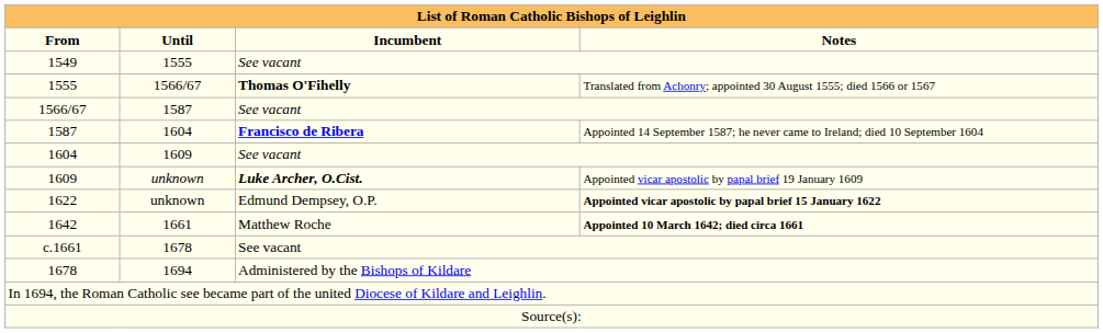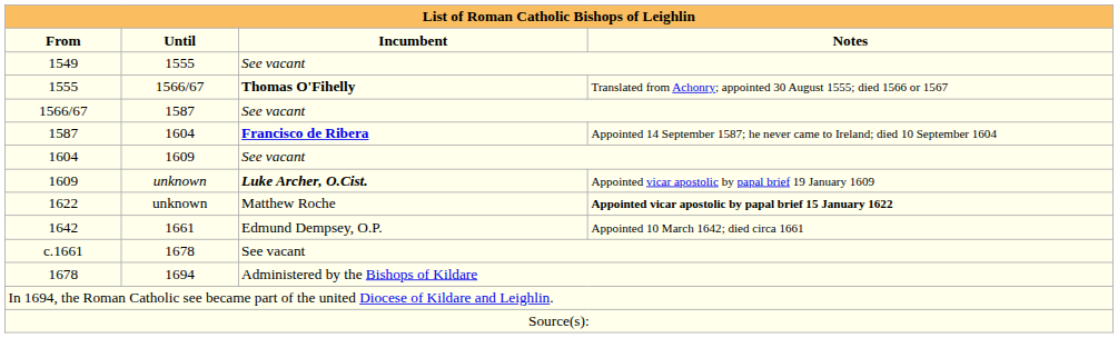 <table class="wikitable" style="width:95%;" border="1" cellpadding="2">
 <tr>
 <th style="background-color:#FABE60" colspan="4">List of Roman Catholic Bishops of Leighlin</th>
 </tr>
 <tr align=center>
 <th style="background-color:#ffffec" width="10%">From</th>
 <th style="background-color:#ffffec" width="10%">Until</th>
 <th style="background-color:#ffffec" width="30%">Incumbent</th>
 <th style="background-color:#ffffec" width="45%">Notes</th>
 </tr>
 <tr valign=top bgcolor="#ffffec">
 <td align=center>1549</td>
 <td align=center>1555</td>
 <td colspan=2><em>See vacant</em></td>
 </tr>
 <tr valign=top bgcolor="#ffffec">
 <td align=center>1555</td>
 <td align=center>1566/67</td>
 <td><strong>Thomas O'Fihelly</strong> </td>
 <td><small>Translated from <a href='#'>Achonry</a>; appointed 30 August 1555; died 1566 or 1567</small></td>
 </tr>
 <tr valign=top bgcolor="#ffffec">
 <td align=center>1566/67</td>
 <td align=center>1587</td>
 <td colspan=2><em>See vacant</em></td>
 </tr>
 <tr valign=top bgcolor="#ffffec">
 <td align=center>1587</td>
 <td align=center>1604</td>
 <td><strong><a href='#'>Francisco de Ribera</a></strong></td>
 <td><small>Appointed 14 September 1587; he never came to Ireland; died 10 September 1604</small></td>
 </tr>
 <tr valign=top bgcolor="#ffffec">
 <td align=center>1604</td>
 <td align=center>1609</td>
 <td colspan=2><em>See vacant</em></td>
 </tr>
 <tr valign=top bgcolor="#ffffec">
 <td align=center>1609</td>
 <td align=center><em>unknown</em></td>
 <td><strong><em>Luke Archer<strong>, O.Cist.<em></td>
 <td><small>Appointed <a href='#'>vicar apostolic</a> by <a href='#'>papal brief</a> 19 January 1609</small></td>
 </tr>
 <tr valign=top bgcolor="#ffffec">
 <td align=center>1622</td>
 <td align=center></em>unknown<em></td>
-<td></strong>Edmund Dempsey, O.P.<strong></td>
+<td></em></strong>Matthew Roche<strong><em></td>
 <td><strong><small>Appointed vicar apostolic by papal brief 15 January 1622</small></strong></td>
 </tr>
 <tr valign=top bgcolor="#ffffec">
 <td align=center>1642</td>
 <td align=center>1661</td>
-<td></em></strong>Matthew Roche<strong><em></td>
-<td><strong><small>Appointed 10 March 1642; died circa 1661</small></strong></td>
+<td></strong>Edmund Dempsey, O.P.<strong></td>
+<td><small>Appointed 10 March 1642; died circa 1661</small></td>
 </tr>
 <tr valign=top bgcolor="#ffffec">
 <td align=center>c.1661</td>
 <td align=center>1678</td>
 <td colspan=2></em>See vacant<em></td>
 </tr>
 <tr valign=top bgcolor="#ffffec">
 <td align=center>1678</td>
 <td align=center>1694</td>
 <td colspan=2></em>Administered by the <a href='#'>Bishops of Kildare</a><em></td>
 </tr>
 <tr valign=top bgcolor="#ffffec">
 <td colspan=4></em>In 1694, the Roman Catholic see became part of the united <a href='#'>Diocese of Kildare and Leighlin</a>.<em></td>
 </tr>
 <tr valign=top bgcolor="#ffffec">
 <td align=center colspan="4">Source(s):</td>
 </tr>
 </table>
